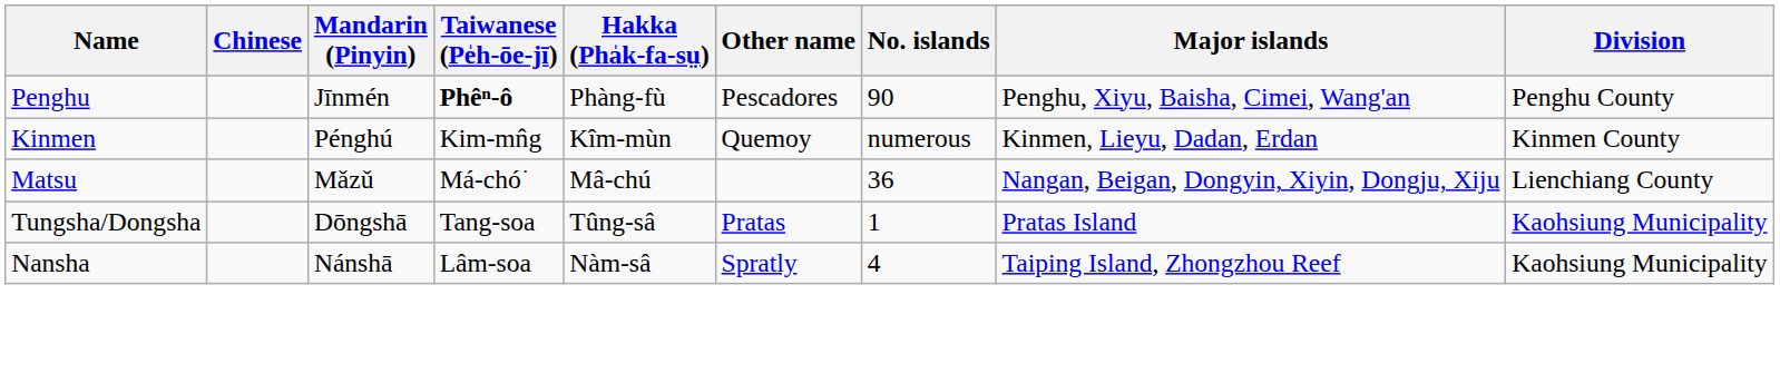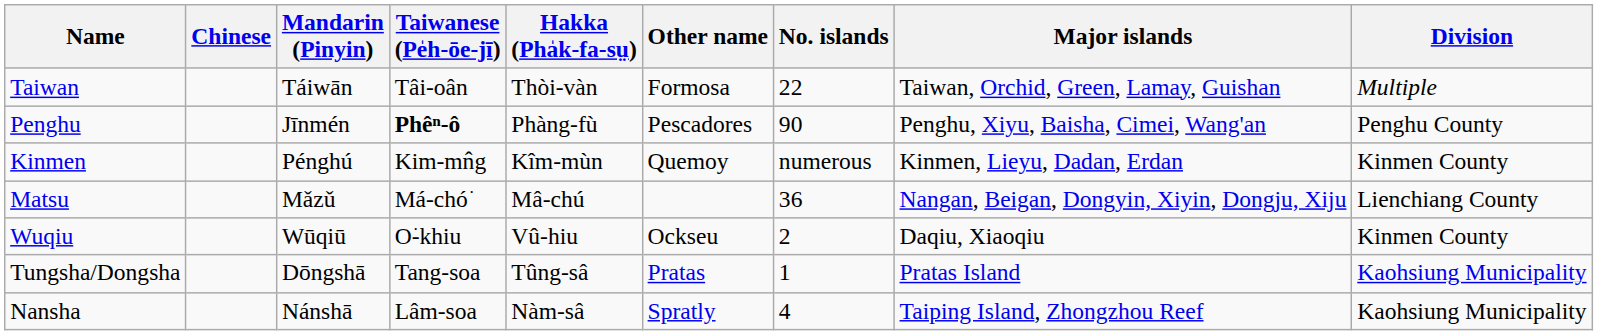 <table class=wikitable>
 <tr>
 <th>Name</th>
 <th><a href='#'>Chinese</a></th>
 <th><a href='#'>Mandarin</a><br>(<a href='#'>Pinyin</a>)</th>
 <th><a href='#'>Taiwanese</a><br>(<a href='#'>Pe̍h-ōe-jī</a>)</th>
 <th><a href='#'>Hakka</a><br>(<a href='#'>Pha̍k-fa-sṳ</a>)</th>
 <th>Other name</th>
 <th>No. islands</th>
 <th>Major islands</th>
 <th><a href='#'>Division</a></th>
+</tr>
+<tr>
+<td><a href='#'>Taiwan</a></td>
+<td align=center></td>
+<td>Táiwān</td>
+<td>Tâi-oân</td>
+<td>Thòi-vàn</td>
+<td>Formosa</td>
+<td>22</td>
+<td>Taiwan, <a href='#'>Orchid</a>, <a href='#'>Green</a>, <a href='#'>Lamay</a>, <a href='#'>Guishan</a></td>
+<td><em>Multiple</em></td>
 </tr>
 <tr>
 <td><a href='#'>Penghu</a></td>
 <td align=center></td>
 <td>Jīnmén</td>
 <td><strong>Phêⁿ-ô</strong></td>
 <td>Phàng-fù</td>
 <td>Pescadores</td>
 <td>90</td>
 <td>Penghu, <a href='#'>Xiyu</a>, <a href='#'>Baisha</a>, <a href='#'>Cimei</a>, <a href='#'>Wang'an</a></td>
 <td>Penghu County</td>
 </tr>
 <tr>
 <td><a href='#'>Kinmen</a></td>
 <td align=center></td>
 <td>Pénghú</td>
 <td>Kim-mn̂g</td>
 <td>Kîm-mùn</td>
 <td>Quemoy</td>
 <td>numerous</td>
 <td>Kinmen, <a href='#'>Lieyu</a>, <a href='#'>Dadan</a>, <a href='#'>Erdan</a></td>
 <td>Kinmen County</td>
 </tr>
 <tr>
 <td><a href='#'>Matsu</a></td>
 <td align=center></td>
 <td>Mǎzǔ</td>
 <td>Má-chó͘</td>
 <td>Mâ-chú</td>
 <td></td>
 <td>36</td>
 <td><a href='#'>Nangan</a>, <a href='#'>Beigan</a>, <a href='#'>Dongyin, Xiyin</a>, <a href='#'>Dongju, Xiju</a></td>
 <td>Lienchiang County</td>
 </tr>
 <tr>
+<td><a href='#'>Wuqiu</a></td>
+<td align=center></td>
+<td>Wūqiū</td>
+<td>O͘-khiu</td>
+<td>Vû-hiu</td>
+<td>Ockseu</td>
+<td>2</td>
+<td>Daqiu, Xiaoqiu</td>
+<td>Kinmen County</td>
+</tr>
+<tr>
 <td>Tungsha/Dongsha</td>
 <td align=center></td>
 <td>Dōngshā</td>
 <td>Tang-soa</td>
 <td>Tûng-sâ</td>
 <td><a href='#'>Pratas</a></td>
 <td>1</td>
 <td><a href='#'>Pratas Island</a></td>
 <td><a href='#'>Kaohsiung Municipality</a></td>
 </tr>
 <tr>
 <td>Nansha</td>
 <td align=center></td>
 <td>Nánshā</td>
 <td>Lâm-soa</td>
 <td>Nàm-sâ</td>
 <td><a href='#'>Spratly</a></td>
 <td>4</td>
 <td><a href='#'>Taiping Island</a>, <a href='#'>Zhongzhou Reef</a></td>
 <td>Kaohsiung Municipality</td>
 </tr>
 </table>
